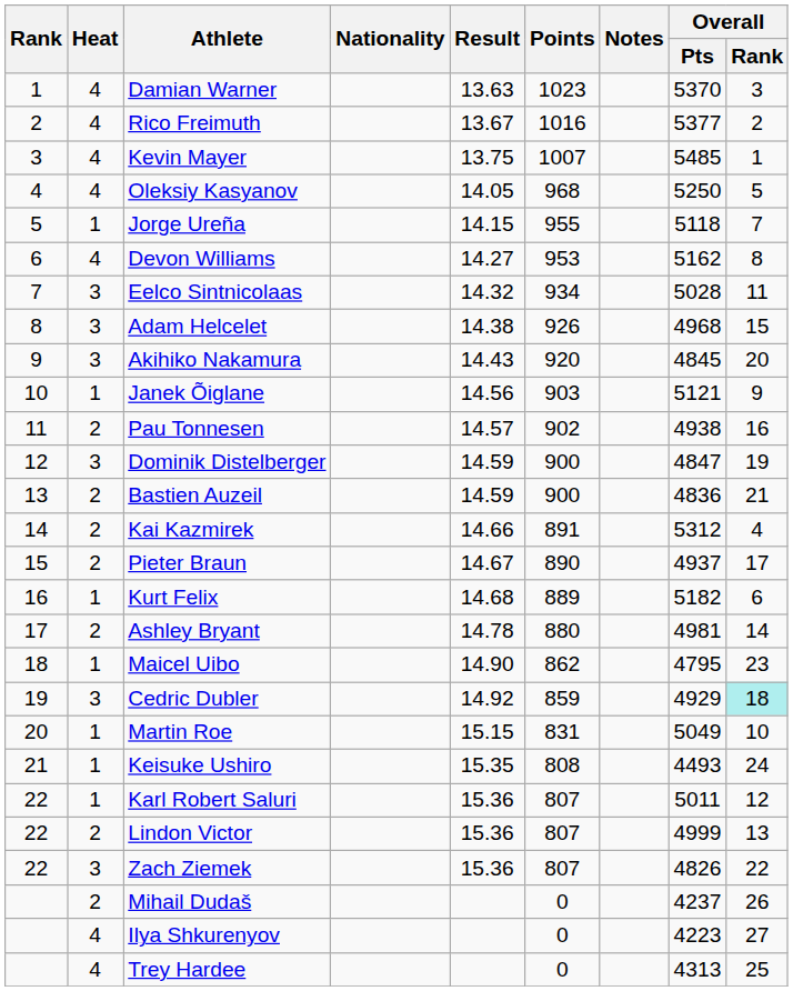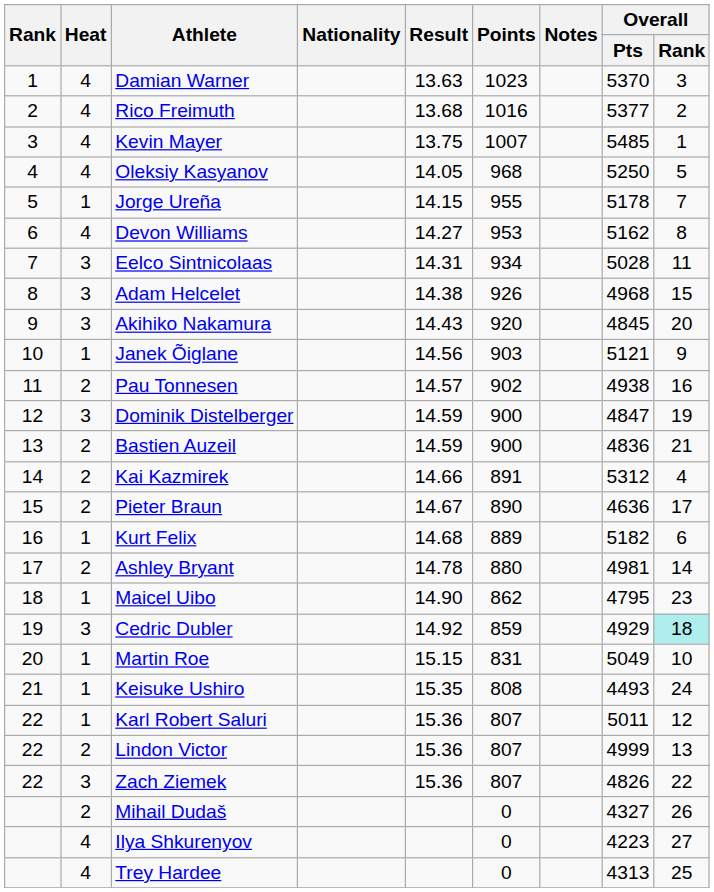 <table class="wikitable sortable" style="text-align:center">
 <tr>
 <th rowspan=2>Rank</th>
 <th rowspan=2>Heat</th>
 <th rowspan=2>Athlete</th>
 <th rowspan=2>Nationality</th>
 <th rowspan=2>Result</th>
 <th rowspan=2>Points</th>
 <th rowspan=2>Notes</th>
 <th colspan=2>Overall</th>
 </tr>
 <tr>
 <th>Pts</th>
 <th>Rank</th>
 </tr>
 <tr>
 <td>1</td>
 <td>4</td>
 <td align=left><a href='#'>Damian Warner</a></td>
 <td align=left></td>
 <td>13.63</td>
 <td>1023</td>
 <td></td>
 <td>5370</td>
 <td>3</td>
 </tr>
 <tr>
 <td>2</td>
 <td>4</td>
 <td align=left><a href='#'>Rico Freimuth</a></td>
 <td align=left></td>
-<td>13.67</td>
+<td>13.68</td>
 <td>1016</td>
 <td></td>
 <td>5377</td>
 <td>2</td>
 </tr>
 <tr>
 <td>3</td>
 <td>4</td>
 <td align=left><a href='#'>Kevin Mayer</a></td>
 <td align=left></td>
 <td>13.75</td>
 <td>1007</td>
 <td></td>
 <td>5485</td>
 <td>1</td>
 </tr>
 <tr>
 <td>4</td>
 <td>4</td>
 <td align=left><a href='#'>Oleksiy Kasyanov</a></td>
 <td align=left></td>
 <td>14.05</td>
 <td>968</td>
 <td></td>
 <td>5250</td>
 <td>5</td>
 </tr>
 <tr>
 <td>5</td>
 <td>1</td>
 <td align=left><a href='#'>Jorge Ureña</a></td>
 <td align=left></td>
 <td>14.15</td>
 <td>955</td>
 <td></td>
-<td>5118</td>
+<td>5178</td>
 <td>7</td>
 </tr>
 <tr>
 <td>6</td>
 <td>4</td>
 <td align=left><a href='#'>Devon Williams</a></td>
 <td align=left></td>
 <td>14.27</td>
 <td>953</td>
 <td></td>
 <td>5162</td>
 <td>8</td>
 </tr>
 <tr>
 <td>7</td>
 <td>3</td>
 <td align=left><a href='#'>Eelco Sintnicolaas</a></td>
 <td align=left></td>
-<td>14.32</td>
+<td>14.31</td>
 <td>934</td>
 <td></td>
 <td>5028</td>
 <td>11</td>
 </tr>
 <tr>
 <td>8</td>
 <td>3</td>
 <td align=left><a href='#'>Adam Helcelet</a></td>
 <td align=left></td>
 <td>14.38</td>
 <td>926</td>
 <td></td>
 <td>4968</td>
 <td>15</td>
 </tr>
 <tr>
 <td>9</td>
 <td>3</td>
 <td align=left><a href='#'>Akihiko Nakamura</a></td>
 <td align=left></td>
 <td>14.43</td>
 <td>920</td>
 <td></td>
 <td>4845</td>
 <td>20</td>
 </tr>
 <tr>
 <td>10</td>
 <td>1</td>
 <td align=left><a href='#'>Janek Õiglane</a></td>
 <td align=left></td>
 <td>14.56</td>
 <td>903</td>
 <td></td>
 <td>5121</td>
 <td>9</td>
 </tr>
 <tr>
 <td>11</td>
 <td>2</td>
 <td align=left><a href='#'>Pau Tonnesen</a></td>
 <td align=left></td>
 <td>14.57</td>
 <td>902</td>
 <td></td>
 <td>4938</td>
 <td>16</td>
 </tr>
 <tr>
 <td>12</td>
 <td>3</td>
 <td align=left><a href='#'>Dominik Distelberger</a></td>
 <td align=left></td>
 <td>14.59</td>
 <td>900</td>
 <td></td>
 <td>4847</td>
 <td>19</td>
 </tr>
 <tr>
 <td>13</td>
 <td>2</td>
 <td align=left><a href='#'>Bastien Auzeil</a></td>
 <td align=left></td>
 <td>14.59</td>
 <td>900</td>
 <td></td>
 <td>4836</td>
 <td>21</td>
 </tr>
 <tr>
 <td>14</td>
 <td>2</td>
 <td align=left><a href='#'>Kai Kazmirek</a></td>
 <td align=left></td>
 <td>14.66</td>
 <td>891</td>
 <td></td>
 <td>5312</td>
 <td>4</td>
 </tr>
 <tr>
 <td>15</td>
 <td>2</td>
 <td align=left><a href='#'>Pieter Braun</a></td>
 <td align=left></td>
 <td>14.67</td>
 <td>890</td>
 <td></td>
-<td>4937</td>
+<td>4636</td>
 <td>17</td>
 </tr>
 <tr>
 <td>16</td>
 <td>1</td>
 <td align=left><a href='#'>Kurt Felix</a></td>
 <td align=left></td>
 <td>14.68</td>
 <td>889</td>
 <td></td>
 <td>5182</td>
 <td>6</td>
 </tr>
 <tr>
 <td>17</td>
 <td>2</td>
 <td align=left><a href='#'>Ashley Bryant</a></td>
 <td align=left></td>
 <td>14.78</td>
 <td>880</td>
 <td></td>
 <td>4981</td>
 <td>14</td>
 </tr>
 <tr>
 <td>18</td>
 <td>1</td>
 <td align=left><a href='#'>Maicel Uibo</a></td>
 <td align=left></td>
 <td>14.90</td>
 <td>862</td>
 <td></td>
 <td>4795</td>
 <td>23</td>
 </tr>
 <tr>
 <td>19</td>
 <td>3</td>
 <td align=left><a href='#'>Cedric Dubler</a></td>
 <td align=left></td>
 <td>14.92</td>
 <td>859</td>
 <td></td>
 <td>4929</td>
 <td style="background: paleturquoise;">18</td>
 </tr>
 <tr>
 <td>20</td>
 <td>1</td>
 <td align=left><a href='#'>Martin Roe</a></td>
 <td align=left></td>
 <td>15.15</td>
 <td>831</td>
 <td></td>
 <td>5049</td>
 <td>10</td>
 </tr>
 <tr>
 <td>21</td>
 <td>1</td>
 <td align=left><a href='#'>Keisuke Ushiro</a></td>
 <td align=left></td>
 <td>15.35</td>
 <td>808</td>
 <td></td>
 <td>4493</td>
 <td>24</td>
 </tr>
 <tr>
 <td>22</td>
 <td>1</td>
 <td align=left><a href='#'>Karl Robert Saluri</a></td>
 <td align=left></td>
 <td>15.36</td>
 <td>807</td>
 <td></td>
 <td>5011</td>
 <td>12</td>
 </tr>
 <tr>
 <td>22</td>
 <td>2</td>
 <td align=left><a href='#'>Lindon Victor</a></td>
 <td align=left></td>
 <td>15.36</td>
 <td>807</td>
 <td></td>
 <td>4999</td>
 <td>13</td>
 </tr>
 <tr>
 <td>22</td>
 <td>3</td>
 <td align=left><a href='#'>Zach Ziemek</a></td>
 <td align=left></td>
 <td>15.36</td>
 <td>807</td>
 <td></td>
 <td>4826</td>
 <td>22</td>
 </tr>
 <tr>
 <td></td>
 <td>2</td>
 <td align=left><a href='#'>Mihail Dudaš</a></td>
 <td align=left></td>
 <td></td>
 <td>0</td>
 <td></td>
-<td>4237</td>
+<td>4327</td>
 <td>26</td>
 </tr>
 <tr>
 <td></td>
 <td>4</td>
 <td align=left><a href='#'>Ilya Shkurenyov</a></td>
 <td align=left></td>
 <td></td>
 <td>0</td>
 <td></td>
 <td>4223</td>
 <td>27</td>
 </tr>
 <tr>
 <td></td>
 <td>4</td>
 <td align=left><a href='#'>Trey Hardee</a></td>
 <td align=left></td>
 <td></td>
 <td>0</td>
 <td></td>
 <td>4313</td>
 <td>25</td>
 </tr>
 </table>
